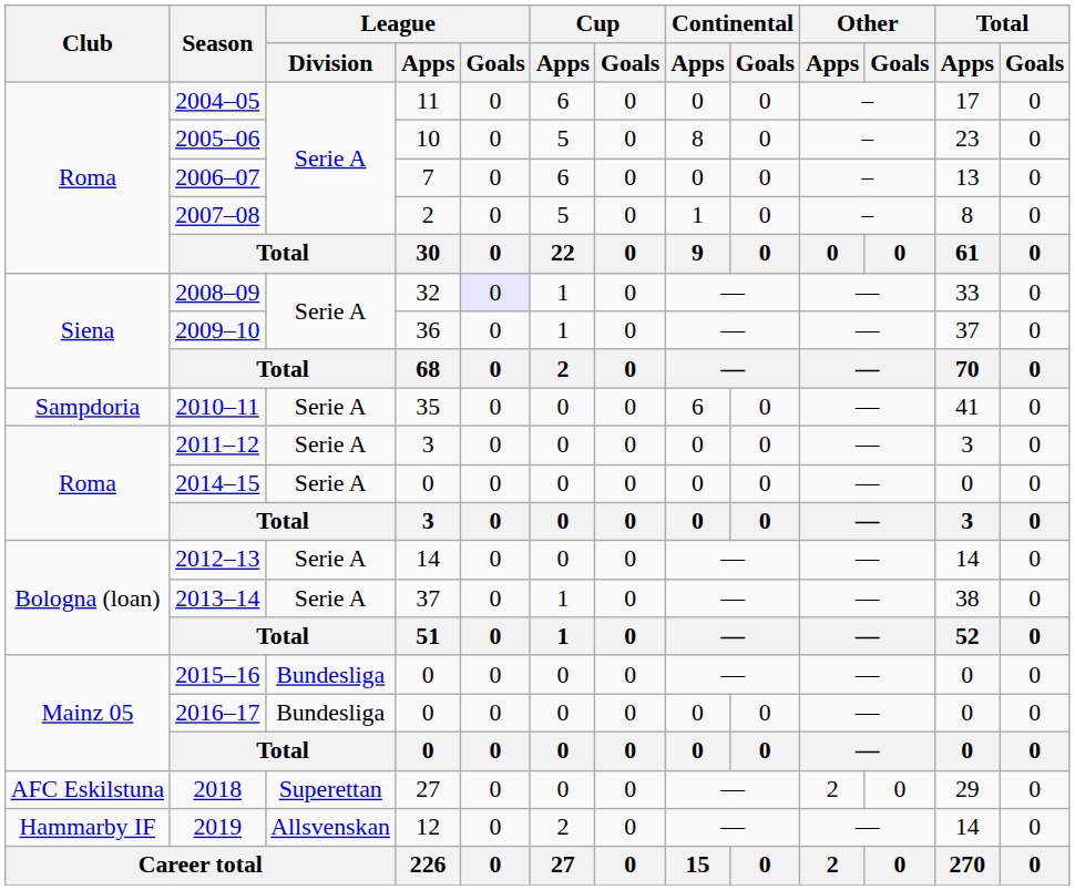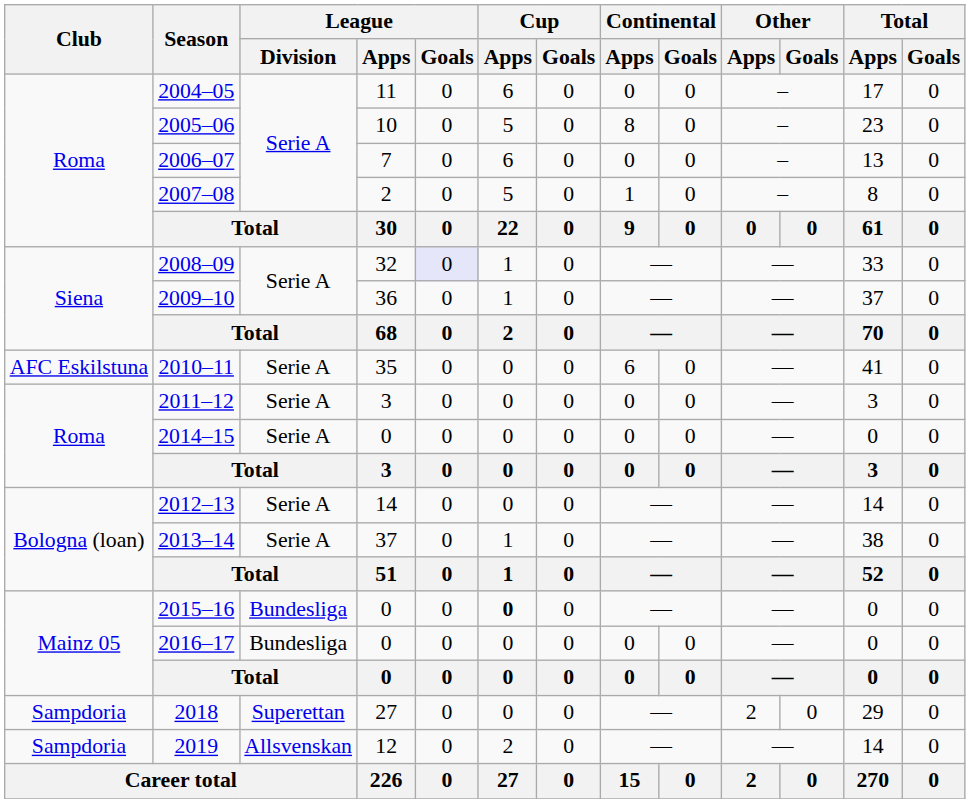 <table class="wikitable" style="text-align:center">
 <tr>
 <th rowspan="2">Club</th>
 <th rowspan="2">Season</th>
 <th colspan="3">League</th>
 <th colspan="2">Cup</th>
 <th colspan="2">Continental</th>
 <th colspan="2">Other</th>
 <th colspan="2">Total</th>
 </tr>
 <tr>
 <th>Division</th>
 <th>Apps</th>
 <th>Goals</th>
 <th>Apps</th>
 <th>Goals</th>
 <th>Apps</th>
 <th>Goals</th>
 <th>Apps</th>
 <th>Goals</th>
 <th>Apps</th>
 <th>Goals</th>
 </tr>
 <tr>
 <td rowspan="5"><a href='#'>Roma</a></td>
 <td><a href='#'>2004–05</a></td>
 <td rowspan="4"><a href='#'>Serie A</a></td>
 <td>11</td>
 <td>0</td>
 <td>6</td>
 <td>0</td>
 <td>0</td>
 <td>0</td>
 <td colspan="2">–</td>
 <td>17</td>
 <td>0</td>
 </tr>
 <tr>
 <td><a href='#'>2005–06</a></td>
 <td>10</td>
 <td>0</td>
 <td>5</td>
 <td>0</td>
 <td>8</td>
 <td>0</td>
 <td colspan="2">–</td>
 <td>23</td>
 <td>0</td>
 </tr>
 <tr>
 <td><a href='#'>2006–07</a></td>
 <td>7</td>
 <td>0</td>
 <td>6</td>
 <td>0</td>
 <td>0</td>
 <td>0</td>
 <td colspan="2">–</td>
 <td>13</td>
 <td>0</td>
 </tr>
 <tr>
 <td><a href='#'>2007–08</a></td>
 <td>2</td>
 <td>0</td>
 <td>5</td>
 <td>0</td>
 <td>1</td>
 <td>0</td>
 <td colspan="2">–</td>
 <td>8</td>
 <td>0</td>
 </tr>
 <tr>
 <th colspan="2">Total</th>
 <th>30</th>
 <th>0</th>
 <th>22</th>
 <th>0</th>
 <th>9</th>
 <th>0</th>
 <th>0</th>
 <th>0</th>
 <th>61</th>
 <th>0</th>
 </tr>
 <tr>
 <td rowspan="3"><a href='#'>Siena</a></td>
 <td><a href='#'>2008–09</a></td>
 <td rowspan="2">Serie A</td>
 <td>32</td>
 <td style="background: lavender;">0</td>
 <td>1</td>
 <td>0</td>
 <td colspan="2">—</td>
 <td colspan="2">—</td>
 <td>33</td>
 <td>0</td>
 </tr>
 <tr>
 <td><a href='#'>2009–10</a></td>
 <td>36</td>
 <td>0</td>
 <td>1</td>
 <td>0</td>
 <td colspan="2">—</td>
 <td colspan="2">—</td>
 <td>37</td>
 <td>0</td>
 </tr>
 <tr>
 <th colspan="2">Total</th>
 <th>68</th>
 <th>0</th>
 <th>2</th>
 <th>0</th>
 <th colspan="2">—</th>
 <th colspan="2">—</th>
 <th>70</th>
 <th>0</th>
 </tr>
 <tr>
-<td><a href='#'>Sampdoria</a></td>
+<td><a href='#'>AFC Eskilstuna</a></td>
 <td><a href='#'>2010–11</a></td>
 <td>Serie A</td>
 <td>35</td>
 <td>0</td>
 <td>0</td>
 <td>0</td>
 <td>6</td>
 <td>0</td>
 <td colspan="2">—</td>
 <td>41</td>
 <td>0</td>
 </tr>
 <tr>
 <td rowspan="3"><a href='#'>Roma</a></td>
 <td><a href='#'>2011–12</a></td>
 <td>Serie A</td>
 <td>3</td>
 <td>0</td>
 <td>0</td>
 <td>0</td>
 <td>0</td>
 <td>0</td>
 <td colspan="2">—</td>
 <td>3</td>
 <td>0</td>
 </tr>
 <tr>
 <td><a href='#'>2014–15</a></td>
 <td>Serie A</td>
 <td>0</td>
 <td>0</td>
 <td>0</td>
 <td>0</td>
 <td>0</td>
 <td>0</td>
 <td colspan="2">—</td>
 <td>0</td>
 <td>0</td>
 </tr>
 <tr>
 <th colspan="2">Total</th>
 <th>3</th>
 <th>0</th>
 <th>0</th>
 <th>0</th>
 <th>0</th>
 <th>0</th>
 <th colspan="2">—</th>
 <th>3</th>
 <th>0</th>
 </tr>
 <tr>
 <td rowspan="3"><a href='#'>Bologna</a> (loan)</td>
 <td><a href='#'>2012–13</a></td>
 <td>Serie A</td>
 <td>14</td>
 <td>0</td>
 <td>0</td>
 <td>0</td>
 <td colspan="2">—</td>
 <td colspan="2">—</td>
 <td>14</td>
 <td>0</td>
 </tr>
 <tr>
 <td><a href='#'>2013–14</a></td>
 <td>Serie A</td>
 <td>37</td>
 <td>0</td>
 <td>1</td>
 <td>0</td>
 <td colspan="2">—</td>
 <td colspan="2">—</td>
 <td>38</td>
 <td>0</td>
 </tr>
 <tr>
 <th colspan="2">Total</th>
 <th>51</th>
 <th>0</th>
 <th>1</th>
 <th>0</th>
 <th colspan="2">—</th>
 <th colspan="2">—</th>
 <th>52</th>
 <th>0</th>
 </tr>
 <tr>
 <td rowspan="3"><a href='#'>Mainz 05</a></td>
 <td><a href='#'>2015–16</a></td>
 <td><a href='#'>Bundesliga</a></td>
 <td>0</td>
 <td>0</td>
-<td>0</td>
+<td><strong>0</strong></td>
 <td>0</td>
 <td colspan="2">—</td>
 <td colspan="2">—</td>
 <td>0</td>
 <td>0</td>
 </tr>
 <tr>
 <td><a href='#'>2016–17</a></td>
 <td>Bundesliga</td>
 <td>0</td>
 <td>0</td>
 <td>0</td>
 <td>0</td>
 <td>0</td>
 <td>0</td>
 <td colspan="2">—</td>
 <td>0</td>
 <td>0</td>
 </tr>
 <tr>
 <th colspan="2">Total</th>
 <th>0</th>
 <th>0</th>
 <th>0</th>
 <th>0</th>
 <th>0</th>
 <th>0</th>
 <th colspan="2">—</th>
 <th>0</th>
 <th>0</th>
 </tr>
 <tr>
-<td><a href='#'>AFC Eskilstuna</a></td>
+<td><a href='#'>Sampdoria</a></td>
 <td><a href='#'>2018</a></td>
 <td><a href='#'>Superettan</a></td>
 <td>27</td>
 <td>0</td>
 <td>0</td>
 <td>0</td>
 <td colspan="2">—</td>
 <td>2</td>
 <td>0</td>
 <td>29</td>
 <td>0</td>
 </tr>
 <tr>
-<td><a href='#'>Hammarby IF</a></td>
+<td><a href='#'>Sampdoria</a></td>
 <td><a href='#'>2019</a></td>
 <td><a href='#'>Allsvenskan</a></td>
 <td>12</td>
 <td>0</td>
 <td>2</td>
 <td>0</td>
 <td colspan="2">—</td>
 <td colspan="2">—</td>
 <td>14</td>
 <td>0</td>
 </tr>
 <tr>
 <th colspan="3">Career total</th>
 <th>226</th>
 <th>0</th>
 <th>27</th>
 <th>0</th>
 <th>15</th>
 <th>0</th>
 <th>2</th>
 <th>0</th>
 <th>270</th>
 <th>0</th>
 </tr>
 </table>
